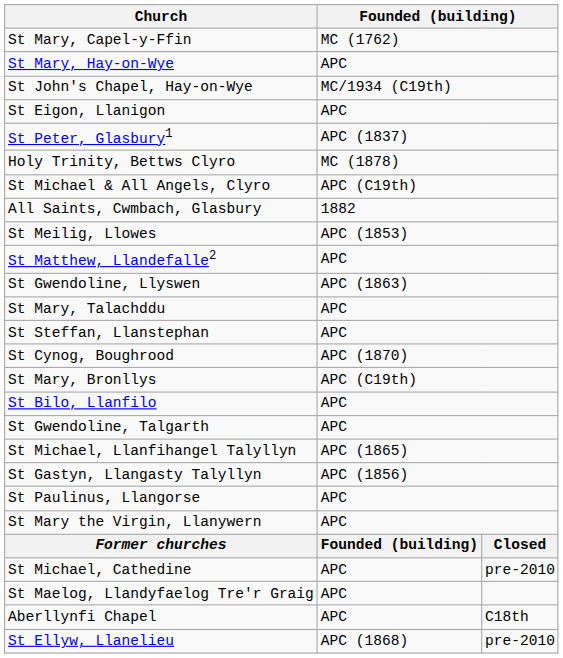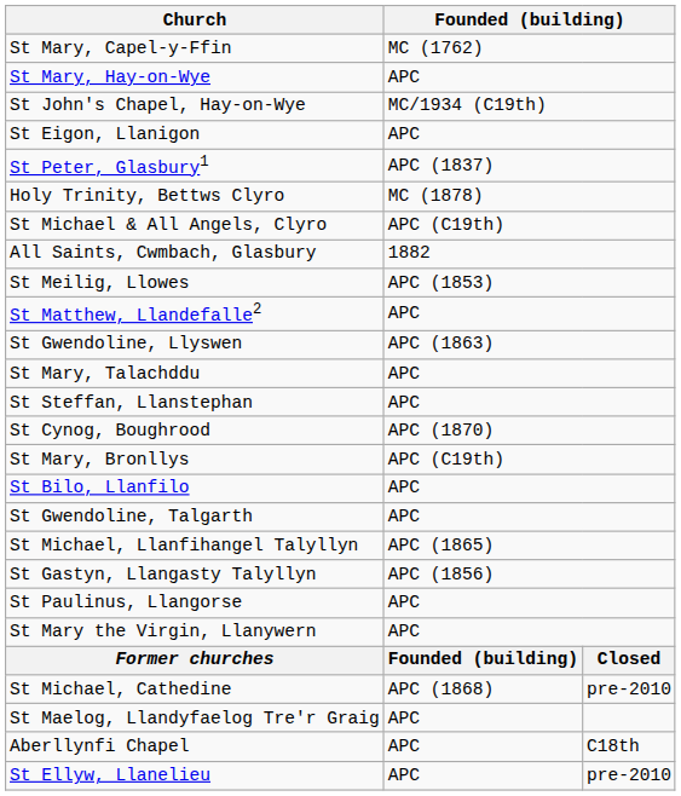 <table class="wikitable">
 <tr>
 <th>Church</th>
 <th colspan="2">Founded (building)</th>
 </tr>
 <tr>
 <td>St Mary, Capel-y-Ffin</td>
 <td colspan="2">MC (1762)</td>
 </tr>
 <tr>
 <td><a href='#'>St Mary, Hay-on-Wye</a></td>
 <td colspan="2">APC</td>
 </tr>
 <tr>
 <td>St John's Chapel, Hay-on-Wye</td>
 <td colspan="2">MC/1934 (C19th)</td>
 </tr>
 <tr>
 <td>St Eigon, Llanigon</td>
 <td colspan="2">APC</td>
 </tr>
 <tr>
 <td><a href='#'>St Peter, Glasbury</a><sup>1</sup></td>
 <td colspan="2">APC (1837)</td>
 </tr>
 <tr>
 <td>Holy Trinity, Bettws Clyro</td>
 <td colspan="2">MC (1878)</td>
 </tr>
 <tr>
 <td>St Michael & All Angels, Clyro</td>
 <td colspan="2">APC (C19th)</td>
 </tr>
 <tr>
 <td>All Saints, Cwmbach, Glasbury</td>
 <td colspan="2">1882</td>
 </tr>
 <tr>
 <td>St Meilig, Llowes</td>
 <td colspan="2">APC (1853)</td>
 </tr>
 <tr>
 <td><a href='#'>St Matthew, Llandefalle</a><sup>2</sup></td>
 <td colspan="2">APC</td>
 </tr>
 <tr>
 <td>St Gwendoline, Llyswen</td>
 <td colspan="2">APC (1863)</td>
 </tr>
 <tr>
 <td>St Mary, Talachddu</td>
 <td colspan="2">APC</td>
 </tr>
 <tr>
 <td>St Steffan, Llanstephan</td>
 <td colspan="2">APC</td>
 </tr>
 <tr>
 <td>St Cynog, Boughrood</td>
 <td colspan="2">APC (1870)</td>
 </tr>
 <tr>
 <td>St Mary, Bronllys</td>
 <td colspan="2">APC (C19th)</td>
 </tr>
 <tr>
 <td><a href='#'>St Bilo, Llanfilo</a></td>
 <td colspan="2">APC</td>
 </tr>
 <tr>
 <td>St Gwendoline, Talgarth</td>
 <td colspan="2">APC</td>
 </tr>
 <tr>
 <td>St Michael, Llanfihangel Talyllyn</td>
 <td colspan="2">APC (1865)</td>
 </tr>
 <tr>
 <td>St Gastyn, Llangasty Talyllyn</td>
 <td colspan="2">APC (1856)</td>
 </tr>
 <tr>
 <td>St Paulinus, Llangorse</td>
 <td colspan="2">APC</td>
 </tr>
 <tr>
 <td>St Mary the Virgin, Llanywern</td>
 <td colspan="2">APC</td>
 </tr>
 <tr>
 <th><em>Former churches</em></th>
 <th>Founded (building)</th>
 <th>Closed</th>
 </tr>
 <tr>
 <td>St Michael, Cathedine</td>
-<td>APC</td>
+<td>APC (1868)</td>
 <td>pre-2010</td>
 </tr>
 <tr>
 <td>St Maelog, Llandyfaelog Tre'r Graig</td>
 <td>APC</td>
 <td></td>
 </tr>
 <tr>
 <td>Aberllynfi Chapel</td>
 <td>APC</td>
 <td>C18th</td>
 </tr>
 <tr>
 <td><a href='#'>St Ellyw, Llanelieu</a></td>
-<td>APC (1868)</td>
+<td>APC</td>
 <td>pre-2010</td>
 </tr>
 </table>
